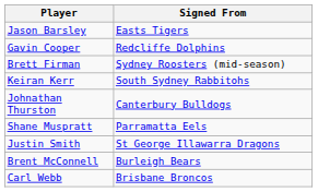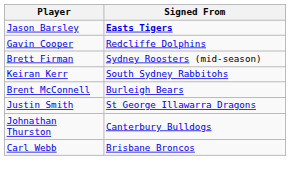 <table class="wikitable" style="font-size:90%">
 <tr style="background:#efefef;">
 <th style="width:120px;">Player</th>
 <th style="width:225px;">Signed From</th>
 </tr>
 <tr>
 <td><a href='#'>Jason Barsley</a></td>
-<td> <a href='#'>Easts Tigers</a></td>
+<td><strong> <a href='#'>Easts Tigers</a></strong></td>
 </tr>
 <tr>
 <td><a href='#'>Gavin Cooper</a></td>
 <td> <a href='#'>Redcliffe Dolphins</a></td>
 </tr>
 <tr>
 <td><a href='#'>Brett Firman</a></td>
 <td> <a href='#'>Sydney Roosters</a> (mid-season)</td>
 </tr>
 <tr>
 <td><a href='#'>Keiran Kerr</a></td>
 <td> <a href='#'>South Sydney Rabbitohs</a></td>
 </tr>
 <tr>
-<td><a href='#'>Johnathan Thurston</a></td>
-<td> <a href='#'>Canterbury Bulldogs</a></td>
-</tr>
-<tr>
-<td><a href='#'>Shane Muspratt</a></td>
-<td> <a href='#'>Parramatta Eels</a></td>
+<td><a href='#'>Brent McConnell</a></td>
+<td> <a href='#'>Burleigh Bears</a></td>
 </tr>
 <tr>
 <td><a href='#'>Justin Smith</a></td>
 <td> <a href='#'>St George Illawarra Dragons</a></td>
 </tr>
 <tr>
-<td><a href='#'>Brent McConnell</a></td>
-<td> <a href='#'>Burleigh Bears</a></td>
+<td><a href='#'>Johnathan Thurston</a></td>
+<td> <a href='#'>Canterbury Bulldogs</a></td>
 </tr>
 <tr>
 <td><a href='#'>Carl Webb</a></td>
 <td> <a href='#'>Brisbane Broncos</a></td>
 </tr>
 </table>
